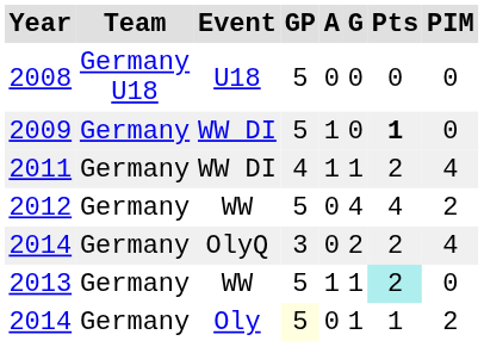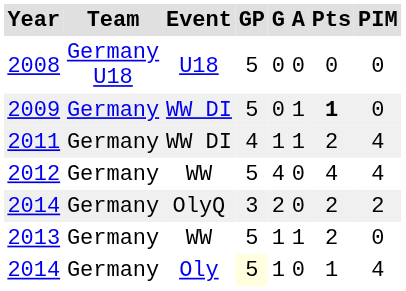 <table BORDER="0" CELLPADDING="2" CELLSPACING="0" width="35%">
 <tr ALIGN="center" bgcolor="#e0e0e0">
 <th>Year</th>
 <th>Team</th>
 <th>Event</th>
 <th>GP</th>
+<th>G</th>
 <th>A</th>
-<th>G</th>
 <th>Pts</th>
 <th>PIM</th>
 </tr>
 <tr ALIGN="center">
 <td><a href='#'>2008</a></td>
 <td><a href='#'>Germany U18</a></td>
 <td><a href='#'>U18</a></td>
 <td>5</td>
 <td>0</td>
 <td>0</td>
 <td>0</td>
 <td>0</td>
 </tr>
 <tr ALIGN="center" bgcolor="#f0f0f0">
 <td><a href='#'>2009</a></td>
 <td><a href='#'>Germany</a></td>
 <td><a href='#'>WW DI</a></td>
 <td>5</td>
+<td>0</td>
 <td>1</td>
-<td>0</td>
 <td><strong>1</strong></td>
 <td>0</td>
 </tr>
 <tr ALIGN="center" bgcolor="#f0f0f0">
 <td><a href='#'>2011</a></td>
 <td>Germany</td>
 <td>WW DI</td>
 <td>4</td>
 <td>1</td>
 <td>1</td>
 <td>2</td>
 <td>4</td>
 </tr>
 <tr ALIGN="center">
 <td><a href='#'>2012</a></td>
 <td>Germany</td>
 <td>WW</td>
 <td>5</td>
+<td>4</td>
 <td>0</td>
 <td>4</td>
 <td>4</td>
-<td>2</td>
 </tr>
 <tr ALIGN="center" bgcolor="#f0f0f0">
 <td><a href='#'>2014</a></td>
 <td>Germany</td>
 <td>OlyQ</td>
 <td>3</td>
+<td>2</td>
 <td>0</td>
 <td>2</td>
 <td>2</td>
-<td>4</td>
 </tr>
 <tr ALIGN="center">
 <td><a href='#'>2013</a></td>
 <td>Germany</td>
 <td>WW</td>
 <td>5</td>
 <td>1</td>
 <td>1</td>
-<td style="background: paleturquoise;">2</td>
+<td>2</td>
 <td>0</td>
 </tr>
 <tr ALIGN="center">
 <td><a href='#'>2014</a></td>
 <td>Germany</td>
 <td><a href='#'>Oly</a></td>
 <td style="background: lightyellow;">5</td>
+<td>1</td>
 <td>0</td>
 <td>1</td>
-<td>1</td>
-<td>2</td>
+<td>4</td>
 </tr>
 </table>
